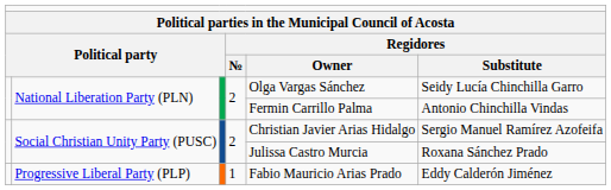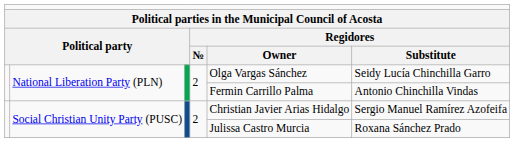 <table class="wikitable" border="1" style="margin:auto;">
 <tr>
 <td colspan="6"></td>
 </tr>
 <tr>
 <th colspan="6">Political parties in the Municipal Council of Acosta</th>
 </tr>
 <tr ---->
 <th colspan="3" rowspan="2">Political party</th>
 <th colspan="3">Regidores</th>
 </tr>
 <tr>
 <th>№</th>
 <th>Owner</th>
 <th>Substitute</th>
 </tr>
 <tr>
 <td rowspan="2"></td>
 <td rowspan="2"><a href='#'>National Liberation Party</a> (PLN)</td>
 <td rowspan="2" bgcolor="#00A94F"></td>
 <td rowspan="2">2</td>
 <td>Olga Vargas Sánchez</td>
 <td>Seidy Lucía Chinchilla Garro</td>
 </tr>
 <tr>
 <td>Fermin Carrillo Palma</td>
 <td>Antonio Chinchilla Vindas</td>
 </tr>
 <tr ---->
 <td rowspan="2"></td>
 <td rowspan="2"><a href='#'>Social Christian Unity Party</a> (PUSC)</td>
 <td rowspan="2" bgcolor="#104B90"></td>
 <td rowspan="2">2</td>
 <td>Christian Javier Arias Hidalgo</td>
 <td>Sergio Manuel Ramírez Azofeifa</td>
 </tr>
 <tr>
 <td>Julissa Castro Murcia</td>
 <td>Roxana Sánchez Prado</td>
 </tr>
-<tr>
-<td></td>
-<td><a href='#'>Progressive Liberal Party</a> (PLP)</td>
-<td bgcolor="#FE6900"></td>
-<td>1</td>
-<td>Fabio Mauricio Arias Prado</td>
-<td>Eddy Calderón Jiménez</td>
-</tr>
 </table>
